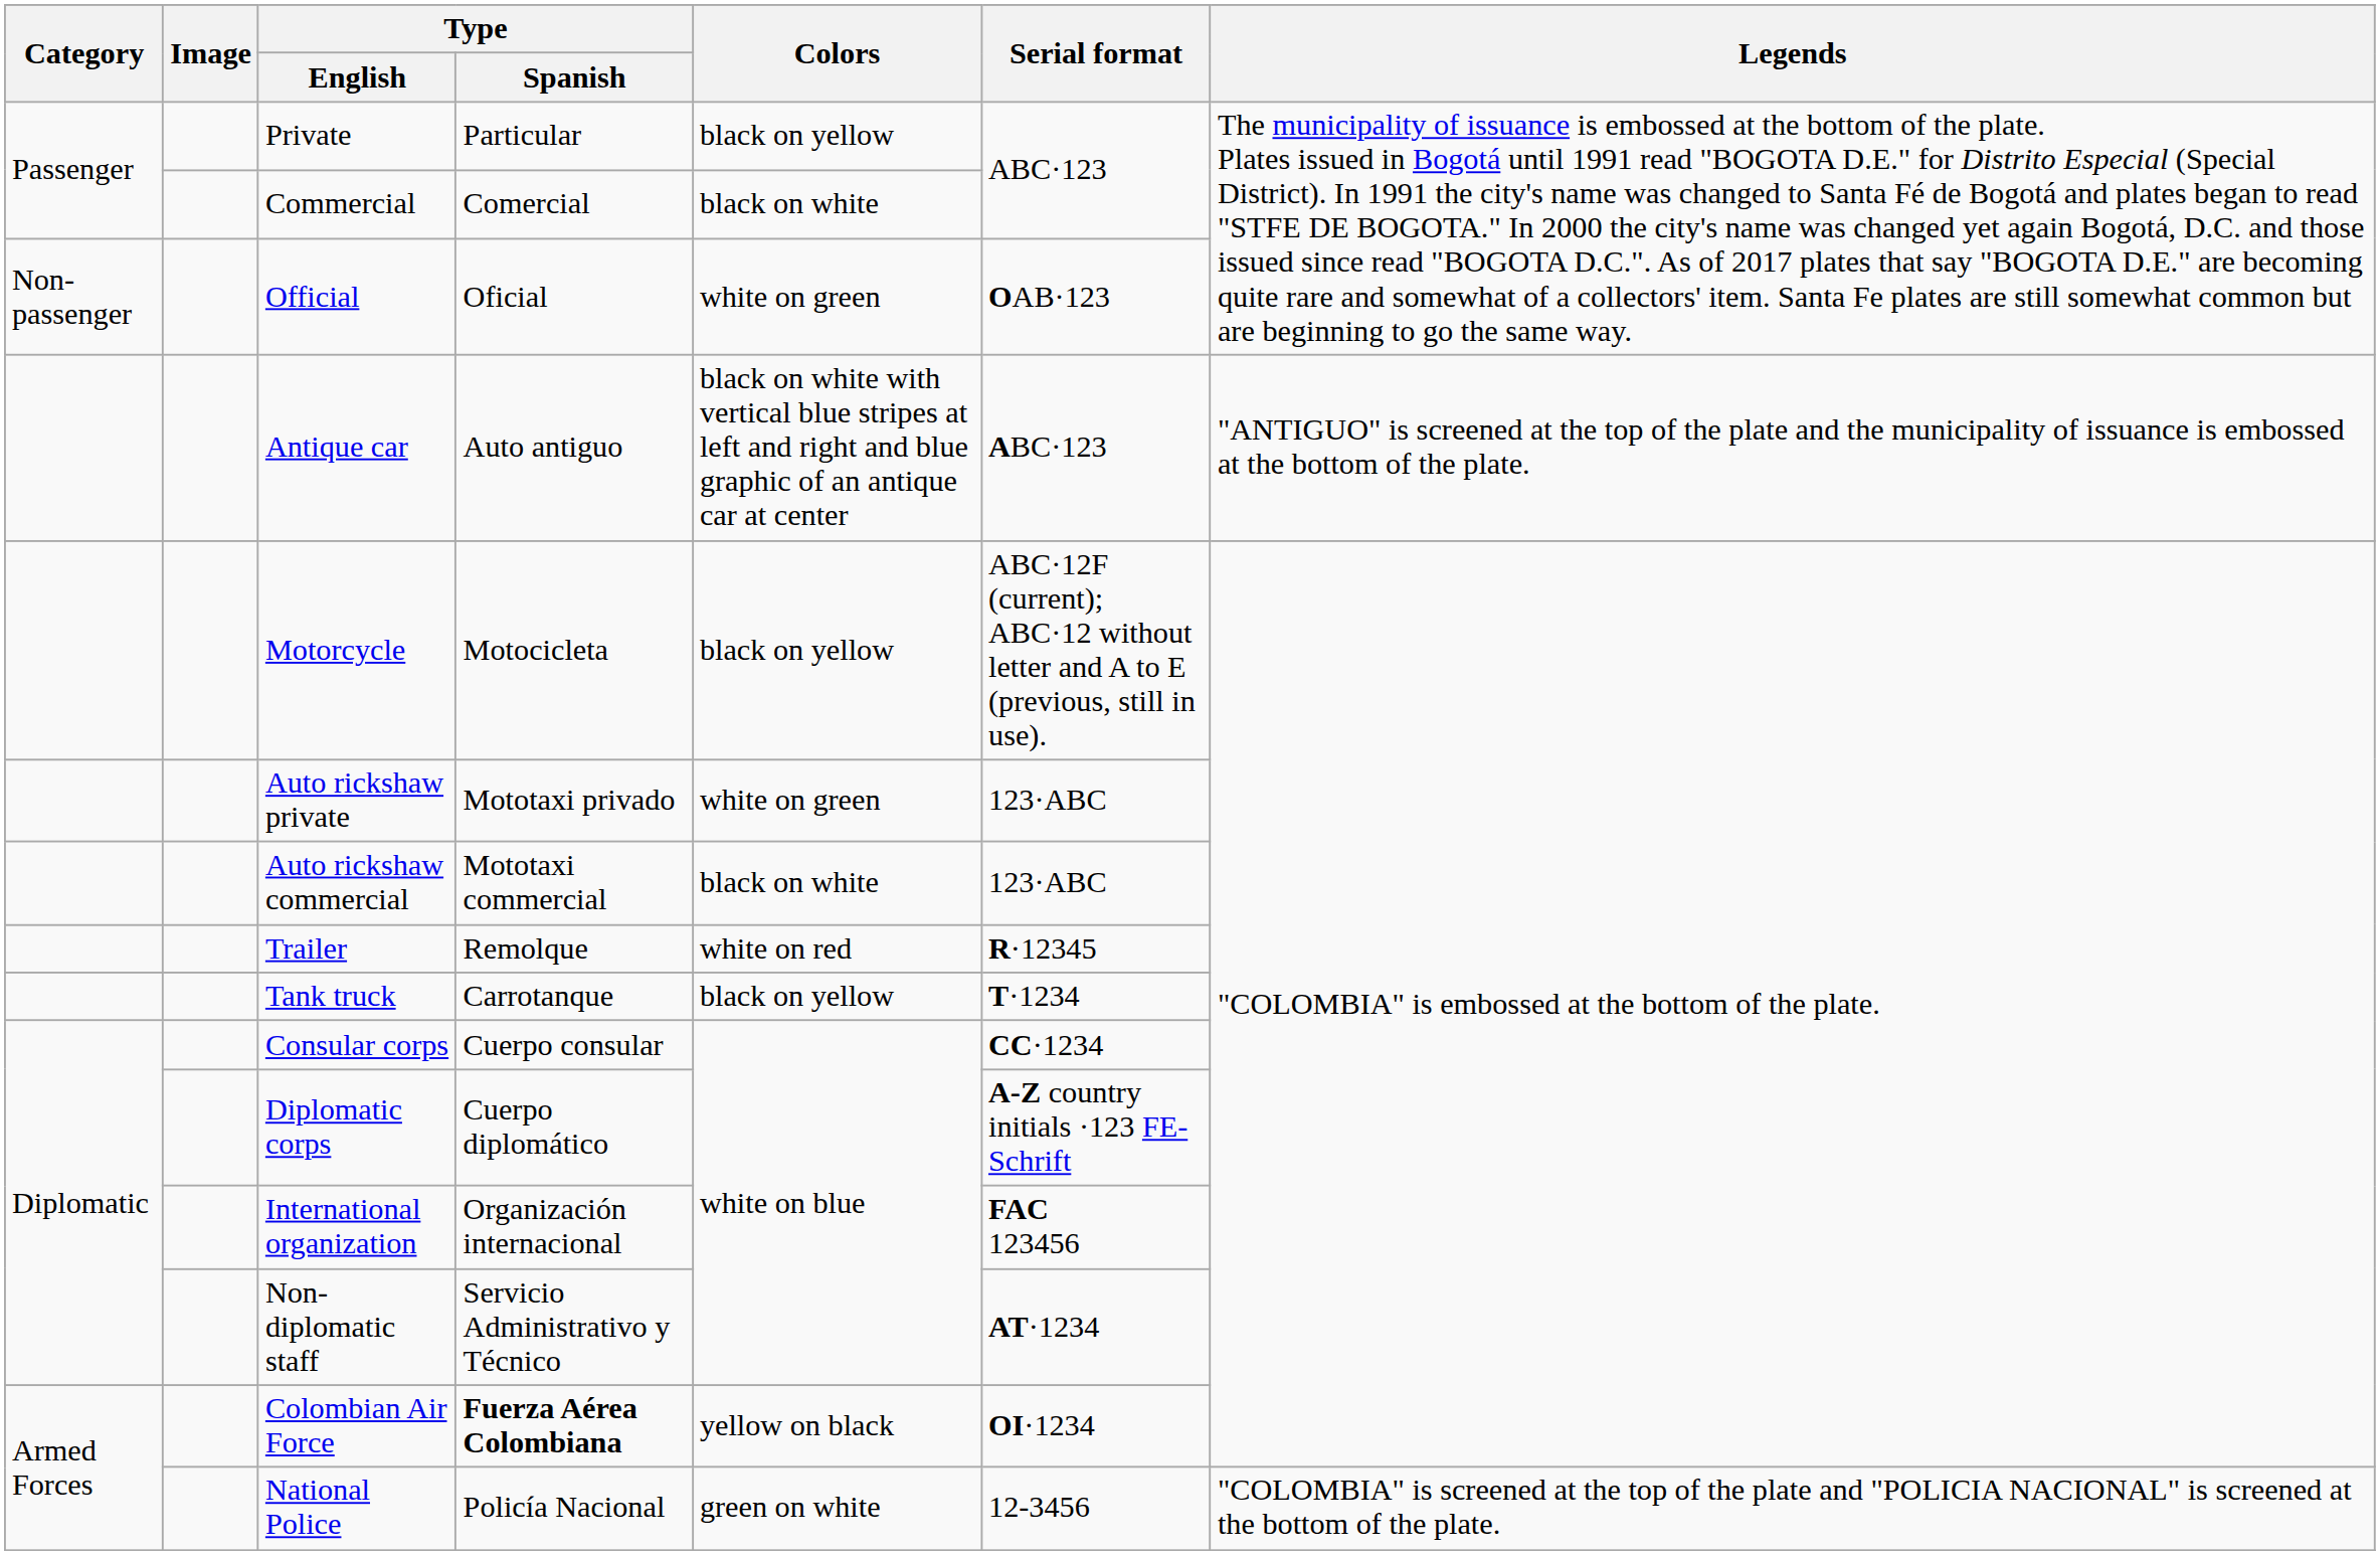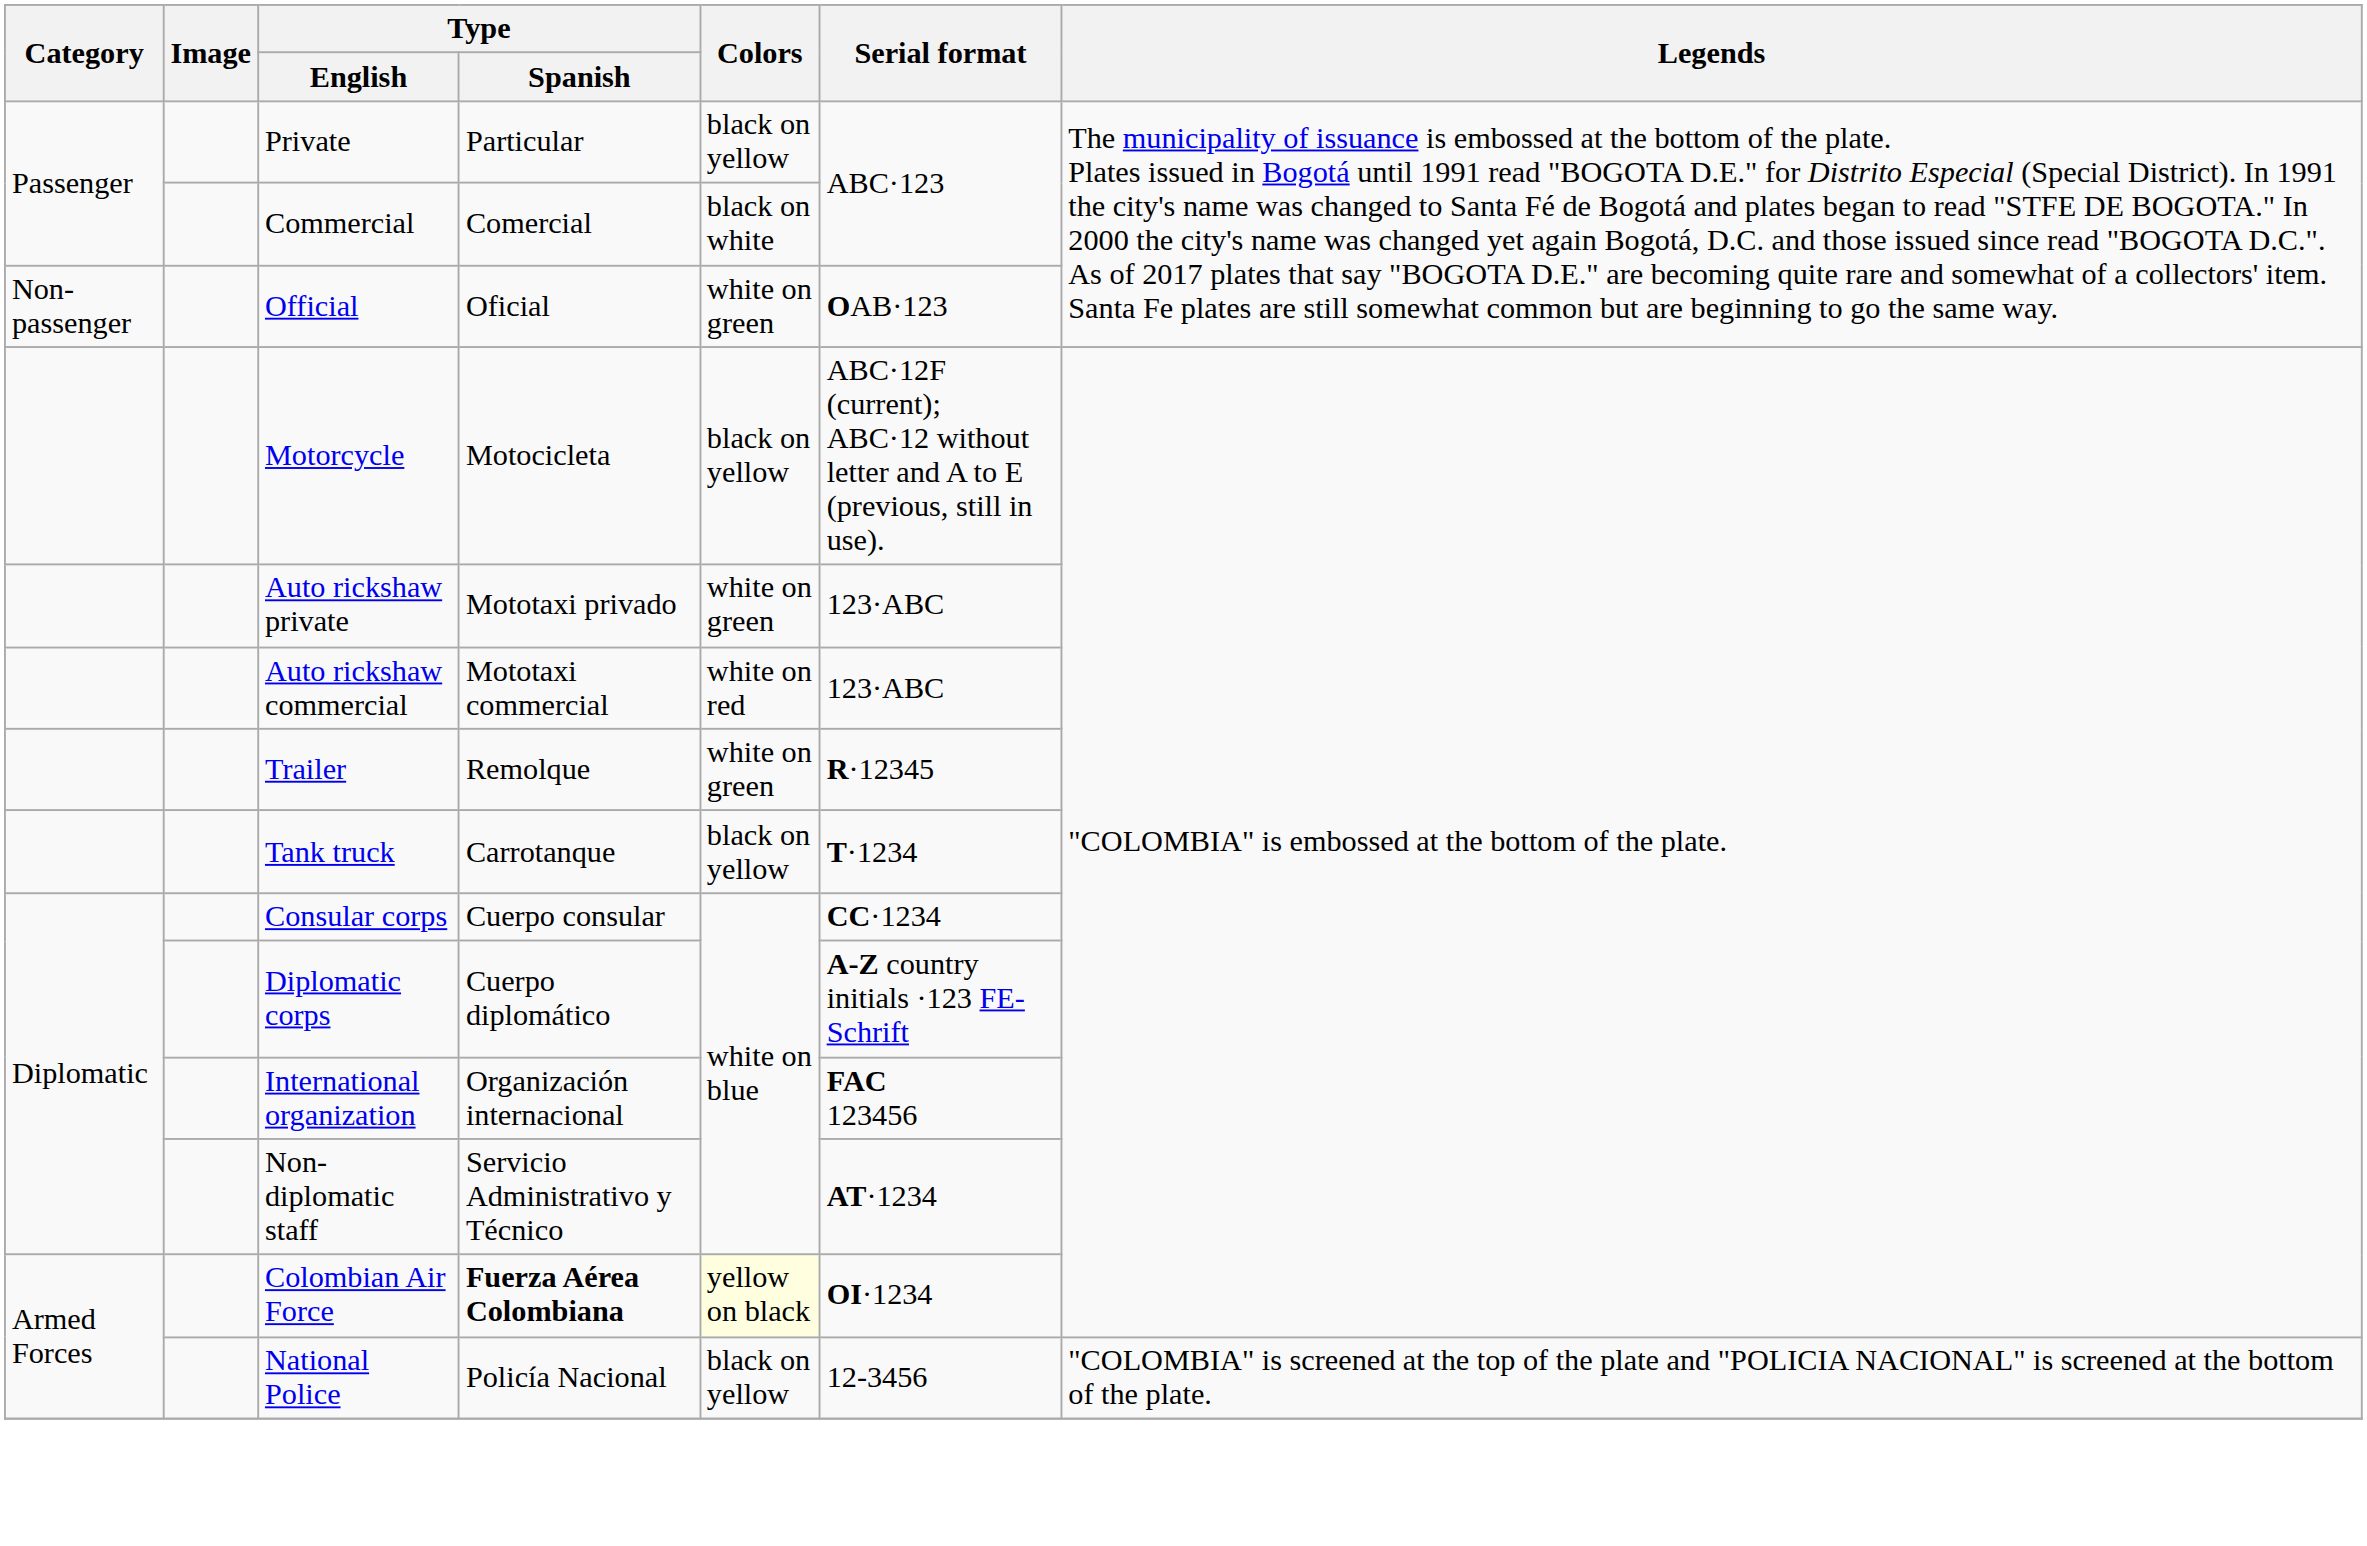 <table class="wikitable">
 <tr>
 <th rowspan=2>Category</th>
 <th rowspan=2>Image</th>
 <th colspan=2>Type</th>
 <th rowspan=2>Colors</th>
 <th rowspan=2>Serial format</th>
 <th rowspan=2>Legends</th>
 </tr>
 <tr>
 <th>English</th>
 <th>Spanish</th>
 </tr>
 <tr>
 <td rowspan=2>Passenger</td>
 <td></td>
 <td>Private</td>
 <td>Particular</td>
 <td>black on yellow</td>
 <td rowspan=2>ABC·123</td>
 <td rowspan=3>The <a href='#'>municipality of issuance</a> is embossed at the bottom of the plate.<br>Plates issued in <a href='#'>Bogotá</a> until 1991 read "BOGOTA D.E." for <em>Distrito Especial</em> (Special District). In 1991 the city's name was changed to Santa Fé de Bogotá and plates began to read "STFE DE BOGOTA." In 2000 the city's name was changed yet again Bogotá, D.C. and those issued since read "BOGOTA D.C.". As of 2017 plates that say "BOGOTA D.E." are becoming quite rare and somewhat of a collectors' item. Santa Fe plates are still somewhat common but are beginning to go the same way.</td>
 </tr>
 <tr>
 <td></td>
 <td>Commercial</td>
 <td>Comercial</td>
 <td>black on white</td>
 </tr>
 <tr>
 <td>Non-passenger</td>
 <td></td>
 <td><a href='#'>Official</a></td>
 <td>Oficial</td>
 <td>white on green</td>
 <td><strong>O</strong>AB·123</td>
 </tr>
 <tr>
 <td></td>
 <td></td>
-<td><a href='#'>Antique car</a></td>
-<td>Auto antiguo</td>
-<td>black on white with vertical blue stripes at left and right and blue graphic of an antique car at center</td>
-<td><strong>A</strong>BC·123</td>
-<td>"ANTIGUO" is screened at the top of the plate and the municipality of issuance is embossed at the bottom of the plate.</td>
-</tr>
-<tr>
-<td></td>
-<td></td>
 <td><a href='#'>Motorcycle</a></td>
 <td>Motocicleta</td>
 <td>black on yellow</td>
 <td>ABC·12F (current);<br>ABC·12 without letter and A to E (previous, still in use).</td>
 <td rowspan=10>"COLOMBIA" is embossed at the bottom of the plate.</td>
 </tr>
 <tr>
 <td></td>
 <td></td>
 <td><a href='#'>Auto rickshaw</a> private</td>
 <td>Mototaxi  privado</td>
 <td>white on green</td>
 <td>123·ABC</td>
 </tr>
 <tr>
 <td></td>
 <td></td>
 <td><a href='#'>Auto rickshaw</a> commercial</td>
 <td>Mototaxi  commercial</td>
-<td>black on white</td>
+<td>white on red</td>
 <td>123·ABC</td>
 </tr>
 <tr>
 <td></td>
 <td></td>
 <td><a href='#'>Trailer</a></td>
 <td>Remolque</td>
-<td>white on red</td>
+<td>white on green</td>
 <td><strong>R</strong>·12345</td>
 </tr>
 <tr>
 <td></td>
 <td></td>
 <td><a href='#'>Tank truck</a></td>
 <td>Carrotanque</td>
 <td>black on yellow</td>
 <td><strong>T</strong>·1234</td>
 </tr>
 <tr>
 <td rowspan=4>Diplomatic</td>
 <td></td>
 <td><a href='#'>Consular corps</a></td>
 <td>Cuerpo consular</td>
 <td rowspan=4>white on blue</td>
 <td><strong>CC</strong>·1234</td>
 </tr>
 <tr>
 <td></td>
 <td><a href='#'>Diplomatic corps</a></td>
 <td>Cuerpo diplomático</td>
 <td><strong>A-Z</strong> country initials ·123 <a href='#'>FE-Schrift</a></td>
 </tr>
 <tr>
 <td></td>
 <td><a href='#'>International organization</a></td>
 <td>Organización internacional</td>
 <td><strong>FAC</strong><br>123456</td>
 </tr>
 <tr>
 <td></td>
 <td>Non-diplomatic staff</td>
 <td>Servicio Administrativo y Técnico</td>
 <td><strong>AT</strong>·1234</td>
 </tr>
 <tr>
 <td rowspan=2>Armed Forces</td>
 <td></td>
 <td><a href='#'>Colombian Air Force</a></td>
 <td><strong>Fuerza Aérea Colombiana</strong></td>
-<td>yellow on black</td>
+<td style="background: lightyellow;">yellow on black</td>
 <td><strong>OI</strong>·1234</td>
 </tr>
 <tr>
 <td></td>
 <td><a href='#'>National Police</a></td>
 <td>Policía Nacional</td>
-<td>green on white</td>
+<td>black on yellow</td>
 <td>12-3456</td>
 <td>"COLOMBIA" is screened at the top of the plate and "POLICIA NACIONAL" is screened at the bottom of the plate.</td>
 </tr>
 <tr>
 </tr>
 </table>
